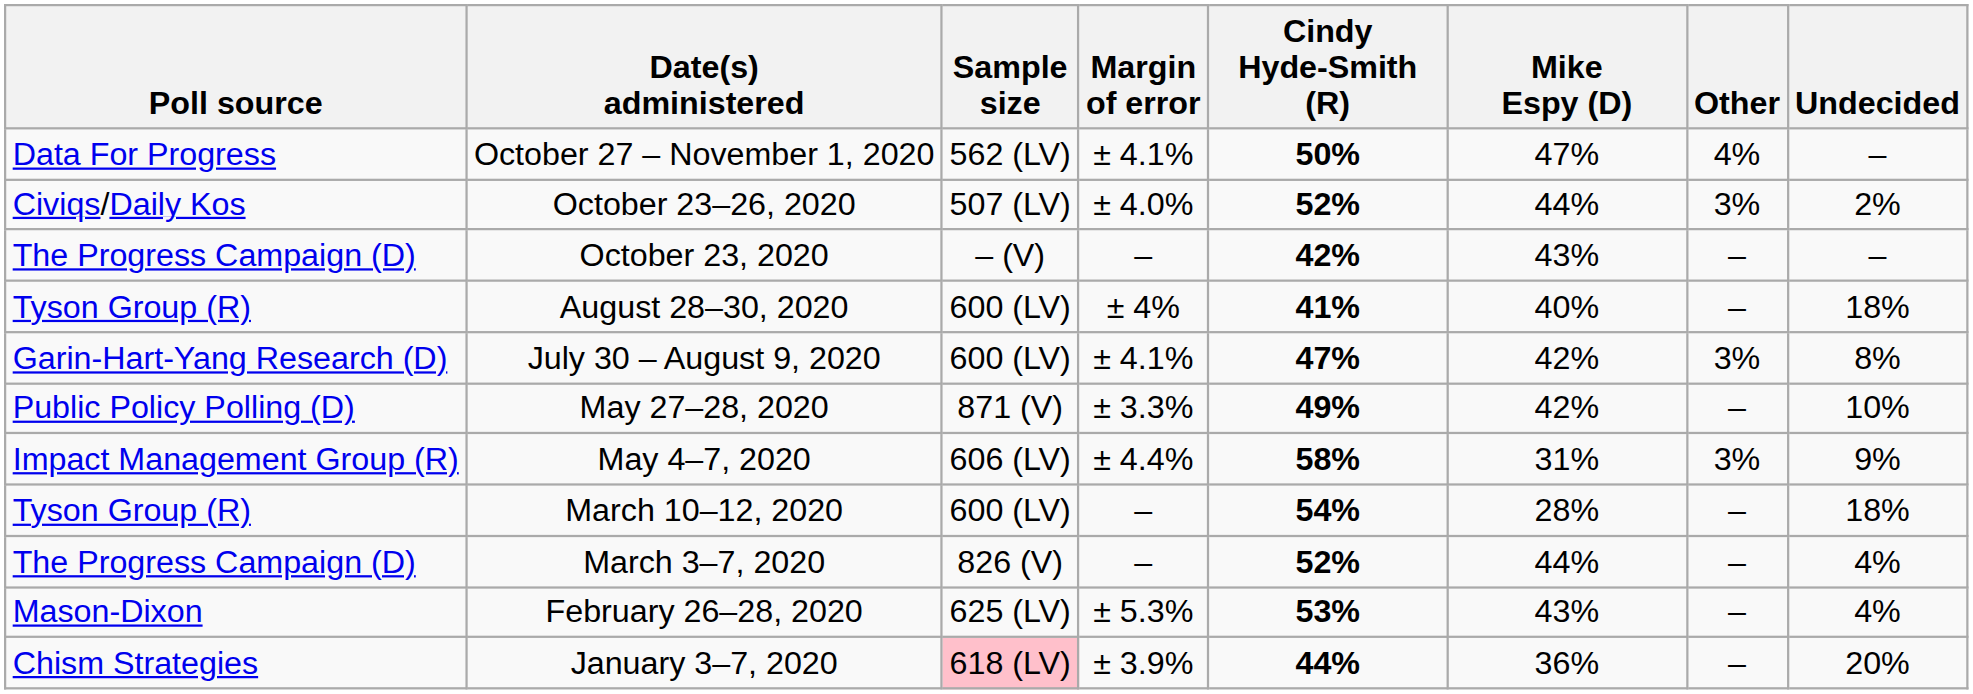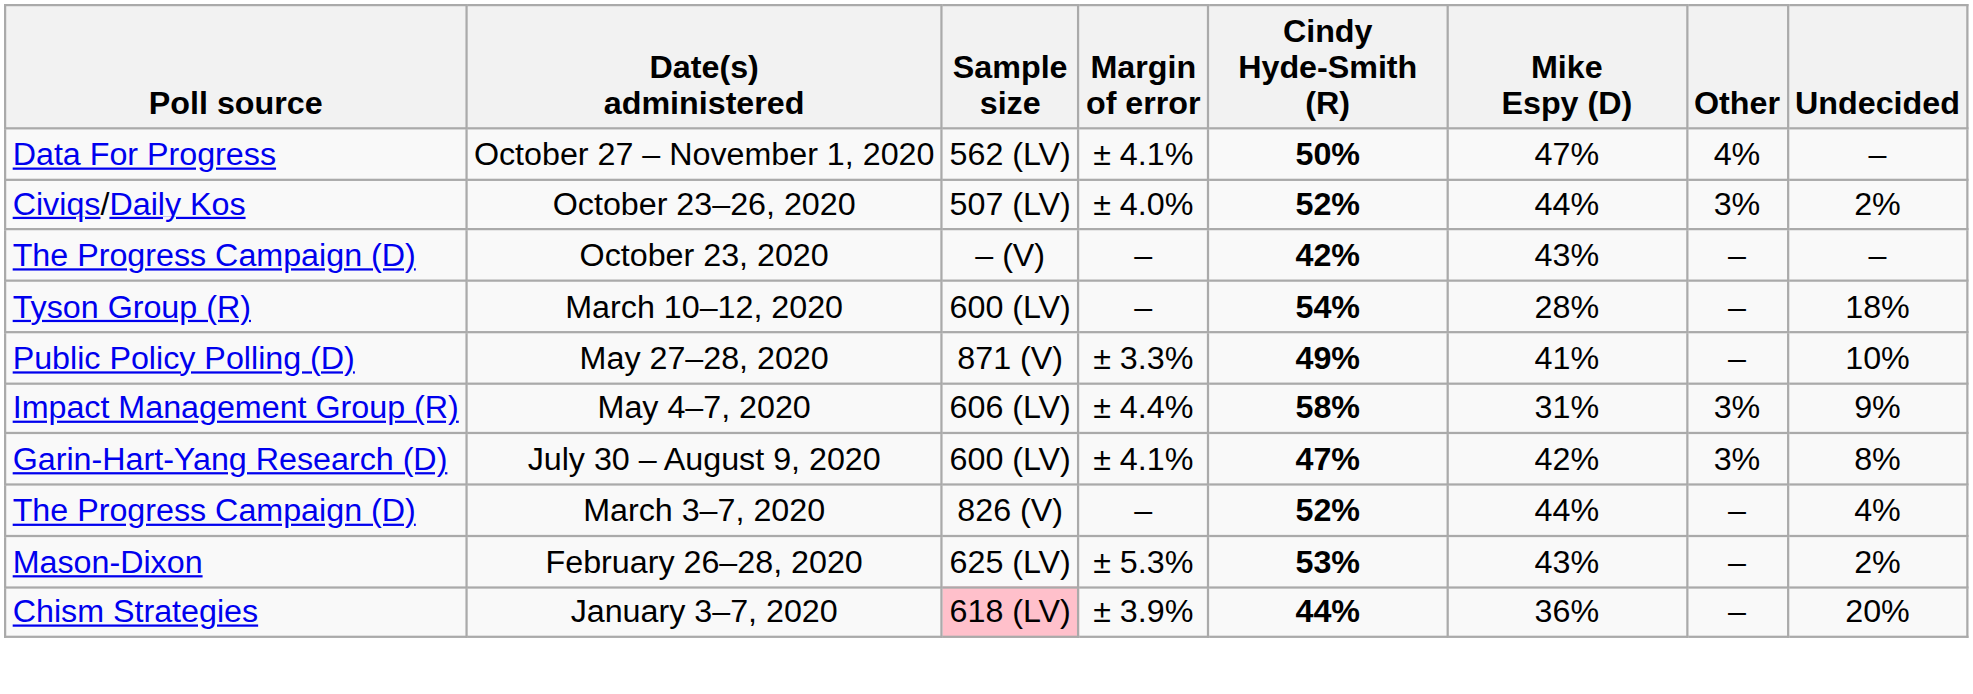 <table class="wikitable" style="font-size:90%;text-align:center;">
 <tr valign=bottom>
 <th>Poll source</th>
 <th>Date(s)<br>administered</th>
 <th>Sample<br>size</th>
 <th>Margin<br>of error</th>
 <th style="width:100px;">Cindy<br>Hyde-Smith (R)</th>
 <th style="width:100px;">Mike<br>Espy (D)</th>
 <th>Other</th>
 <th>Undecided</th>
 </tr>
 <tr>
 <td style="text-align:left;"><a href='#'>Data For Progress</a></td>
 <td>October 27 – November 1, 2020</td>
 <td>562 (LV)</td>
 <td>± 4.1%</td>
 <td><strong>50%</strong></td>
 <td>47%</td>
 <td>4%</td>
 <td>–</td>
 </tr>
 <tr>
 <td style="text-align:left;"><a href='#'>Civiqs</a>/<a href='#'>Daily Kos</a></td>
 <td>October 23–26, 2020</td>
 <td>507 (LV)</td>
 <td>± 4.0%</td>
 <td><strong>52%</strong></td>
 <td>44%</td>
 <td>3%</td>
 <td>2%</td>
 </tr>
 <tr>
 <td style="text-align:left;"><a href='#'>The Progress Campaign (D)</a></td>
 <td>October 23, 2020</td>
 <td>– (V)</td>
 <td>–</td>
 <td><strong>42%</strong></td>
 <td>43%</td>
 <td>–</td>
 <td>–</td>
 </tr>
 <tr>
 <td style="text-align:left;"><a href='#'>Tyson Group (R)</a></td>
-<td>August 28–30, 2020</td>
+<td>March 10–12, 2020</td>
 <td>600 (LV)</td>
-<td>± 4%</td>
-<td><strong>41%</strong></td>
-<td>40%</td>
+<td>–</td>
+<td><strong>54%</strong></td>
+<td>28%</td>
 <td>–</td>
 <td>18%</td>
-</tr>
-<tr>
-<td style="text-align:left;"><a href='#'>Garin-Hart-Yang Research (D)</a></td>
-<td>July 30 – August 9, 2020</td>
-<td>600 (LV)</td>
-<td>± 4.1%</td>
-<td><strong>47%</strong></td>
-<td>42%</td>
-<td>3%</td>
-<td>8%</td>
 </tr>
 <tr>
 <td style="text-align:left;"><a href='#'>Public Policy Polling (D)</a></td>
 <td>May 27–28, 2020</td>
 <td>871 (V)</td>
 <td>± 3.3%</td>
 <td><strong>49%</strong></td>
-<td>42%</td>
+<td>41%</td>
 <td>–</td>
 <td>10%</td>
 </tr>
 <tr>
 <td style="text-align:left;"><a href='#'>Impact Management Group (R)</a></td>
 <td>May 4–7, 2020</td>
 <td>606 (LV)</td>
 <td>± 4.4%</td>
 <td><strong>58%</strong></td>
 <td>31%</td>
 <td>3%</td>
 <td>9%</td>
 </tr>
 <tr>
-<td style="text-align:left;"><a href='#'>Tyson Group (R)</a></td>
-<td>March 10–12, 2020</td>
+<td style="text-align:left;"><a href='#'>Garin-Hart-Yang Research (D)</a></td>
+<td>July 30 – August 9, 2020</td>
 <td>600 (LV)</td>
-<td>–</td>
-<td><strong>54%</strong></td>
-<td>28%</td>
-<td>–</td>
-<td>18%</td>
+<td>± 4.1%</td>
+<td><strong>47%</strong></td>
+<td>42%</td>
+<td>3%</td>
+<td>8%</td>
 </tr>
 <tr>
 <td style="text-align:left;"><a href='#'>The Progress Campaign (D)</a></td>
 <td>March 3–7, 2020</td>
 <td>826 (V)</td>
 <td>–</td>
 <td><strong>52%</strong></td>
 <td>44%</td>
 <td>–</td>
 <td>4%</td>
 </tr>
 <tr>
 <td style="text-align:left;"><a href='#'>Mason-Dixon</a></td>
 <td>February 26–28, 2020</td>
 <td>625 (LV)</td>
 <td>± 5.3%</td>
 <td><strong>53%</strong></td>
 <td>43%</td>
 <td>–</td>
-<td>4%</td>
+<td>2%</td>
 </tr>
 <tr>
 <td style="text-align:left;"><a href='#'>Chism Strategies</a></td>
 <td>January 3–7, 2020</td>
 <td style="background: pink;">618 (LV)</td>
 <td>± 3.9%</td>
 <td><strong>44%</strong></td>
 <td>36%</td>
 <td>–</td>
 <td>20%</td>
 </tr>
 </table>
